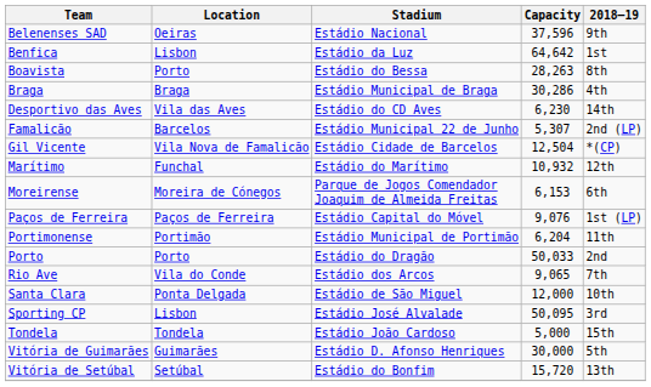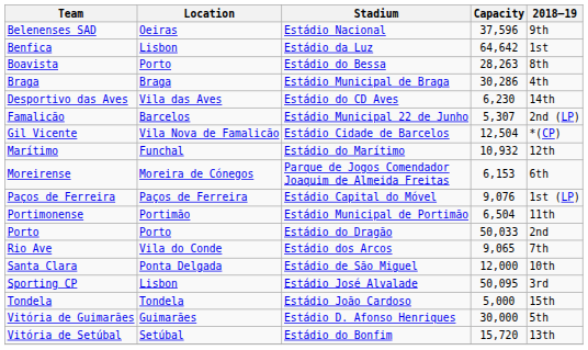 <table class="wikitable sortable" style="text-align: left;">
 <tr>
 <th>Team</th>
 <th>Location</th>
 <th>Stadium</th>
 <th>Capacity</th>
 <th data-sort-type="number">2018–19</th>
 </tr>
 <tr>
 <td><a href='#'>Belenenses SAD</a></td>
 <td><a href='#'>Oeiras</a></td>
 <td><a href='#'>Estádio Nacional</a></td>
 <td style="text-align:center;">37,596</td>
 <td>9th</td>
 </tr>
 <tr>
 <td><a href='#'>Benfica</a></td>
 <td><a href='#'>Lisbon</a></td>
 <td><a href='#'>Estádio da Luz</a></td>
 <td style="text-align:center;">64,642</td>
 <td>1st</td>
 </tr>
 <tr>
 <td><a href='#'>Boavista</a></td>
 <td><a href='#'>Porto</a></td>
 <td><a href='#'>Estádio do Bessa</a></td>
 <td style="text-align:center;">28,263</td>
 <td>8th</td>
 </tr>
 <tr>
 <td><a href='#'>Braga</a></td>
 <td><a href='#'>Braga</a></td>
 <td><a href='#'>Estádio Municipal de Braga</a></td>
 <td style="text-align:center;">30,286</td>
 <td>4th</td>
 </tr>
 <tr>
 <td><a href='#'>Desportivo das Aves</a></td>
 <td><a href='#'>Vila das Aves</a></td>
 <td><a href='#'>Estádio do CD Aves</a></td>
 <td style="text-align:center;">6,230</td>
 <td>14th</td>
 </tr>
 <tr>
 <td><a href='#'>Famalicão</a></td>
 <td><a href='#'>Barcelos</a></td>
 <td><a href='#'>Estádio Municipal 22 de Junho</a></td>
 <td style="text-align:center;">5,307</td>
 <td>2nd (<a href='#'>LP</a>)</td>
 </tr>
 <tr>
 <td><a href='#'>Gil Vicente</a></td>
 <td><a href='#'>Vila Nova de Famalicão</a></td>
 <td><a href='#'>Estádio Cidade de Barcelos</a></td>
 <td style="text-align:center;">12,504</td>
 <td> *(<a href='#'>CP</a>)</td>
 </tr>
 <tr>
 <td><a href='#'>Marítimo</a></td>
 <td><a href='#'>Funchal</a></td>
 <td><a href='#'>Estádio do Marítimo</a></td>
 <td style="text-align:center;">10,932</td>
 <td>12th</td>
 </tr>
 <tr>
 <td><a href='#'>Moreirense</a></td>
 <td><a href='#'>Moreira de Cónegos</a></td>
 <td><a href='#'>Parque de Jogos Comendador<br>Joaquim de Almeida Freitas</a></td>
 <td style="text-align:center;">6,153</td>
 <td>6th</td>
 </tr>
 <tr>
 <td><a href='#'>Paços de Ferreira</a></td>
 <td><a href='#'>Paços de Ferreira</a></td>
 <td><a href='#'>Estádio Capital do Móvel</a></td>
 <td style="text-align:center;">9,076</td>
 <td>1st (<a href='#'>LP</a>)</td>
 </tr>
 <tr>
 <td><a href='#'>Portimonense</a></td>
 <td><a href='#'>Portimão</a></td>
 <td><a href='#'>Estádio Municipal de Portimão</a></td>
-<td style="text-align:center;">6,204</td>
+<td style="text-align:center;">6,504</td>
 <td>11th</td>
 </tr>
 <tr>
 <td><a href='#'>Porto</a></td>
 <td><a href='#'>Porto</a></td>
 <td><a href='#'>Estádio do Dragão</a></td>
 <td style="text-align:center;">50,033</td>
 <td>2nd</td>
 </tr>
 <tr>
 <td><a href='#'>Rio Ave</a></td>
 <td><a href='#'>Vila do Conde</a></td>
 <td><a href='#'>Estádio dos Arcos</a></td>
 <td style="text-align:center;">9,065</td>
 <td>7th</td>
 </tr>
 <tr>
 <td><a href='#'>Santa Clara</a></td>
 <td><a href='#'>Ponta Delgada</a></td>
 <td><a href='#'>Estádio de São Miguel</a></td>
 <td style="text-align:center;">12,000</td>
 <td>10th</td>
 </tr>
 <tr>
 <td><a href='#'>Sporting CP</a></td>
 <td><a href='#'>Lisbon</a></td>
 <td><a href='#'>Estádio José Alvalade</a></td>
 <td style="text-align:center;">50,095</td>
 <td>3rd</td>
 </tr>
 <tr>
 <td><a href='#'>Tondela</a></td>
 <td><a href='#'>Tondela</a></td>
 <td><a href='#'>Estádio João Cardoso</a></td>
 <td style="text-align:center;">5,000</td>
 <td>15th</td>
 </tr>
 <tr>
 <td><a href='#'>Vitória de Guimarães</a></td>
 <td><a href='#'>Guimarães</a></td>
 <td><a href='#'>Estádio D. Afonso Henriques</a></td>
 <td style="text-align:center;">30,000</td>
 <td>5th</td>
 </tr>
 <tr>
 <td><a href='#'>Vitória de Setúbal</a></td>
 <td><a href='#'>Setúbal</a></td>
 <td><a href='#'>Estádio do Bonfim</a></td>
 <td style="text-align:center;">15,720</td>
 <td>13th</td>
 </tr>
 <tr>
 </tr>
 </table>
